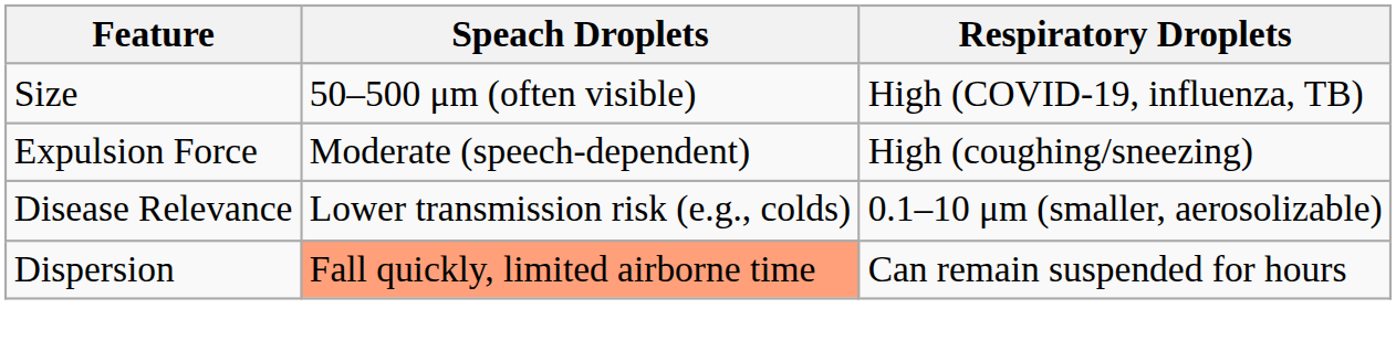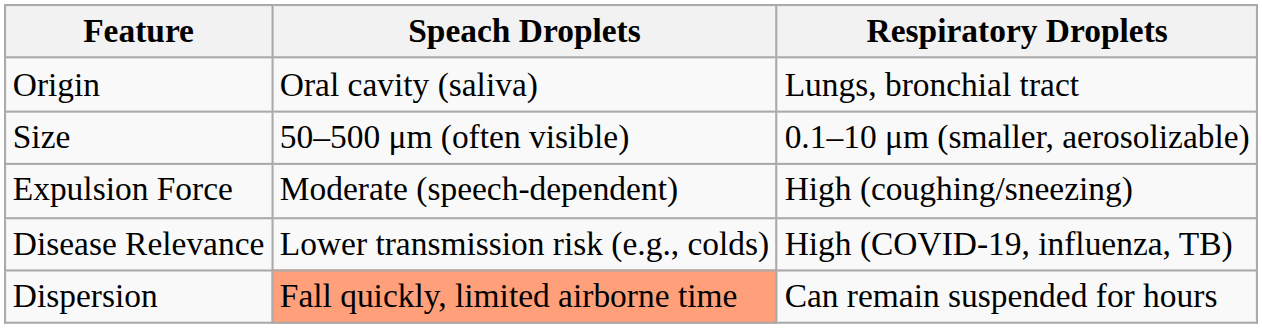 <table class="wikitable">
 <tr>
 <th>Feature</th>
 <th>Speach Droplets</th>
 <th>Respiratory Droplets</th>
 </tr>
 <tr>
+<td>Origin</td>
+<td>Oral cavity (saliva)</td>
+<td>Lungs, bronchial tract</td>
+</tr>
+<tr>
 <td>Size</td>
 <td>50–500 μm (often visible)</td>
-<td>High (COVID-19, influenza, TB)</td>
+<td>0.1–10 μm (smaller, aerosolizable)</td>
 </tr>
 <tr>
 <td>Expulsion Force</td>
 <td>Moderate (speech-dependent)</td>
 <td>High (coughing/sneezing)</td>
 </tr>
 <tr>
 <td>Disease Relevance</td>
 <td>Lower transmission risk (e.g., colds)</td>
-<td>0.1–10 μm (smaller, aerosolizable)</td>
+<td>High (COVID-19, influenza, TB)</td>
 </tr>
 <tr>
 <td>Dispersion</td>
 <td style="background: lightsalmon;">Fall quickly, limited airborne time</td>
 <td>Can remain suspended for hours</td>
 </tr>
 </table>
